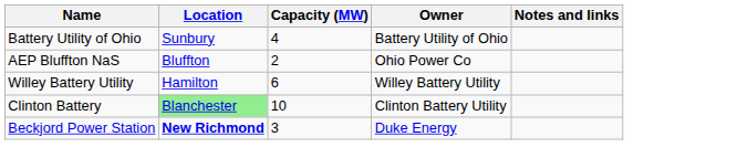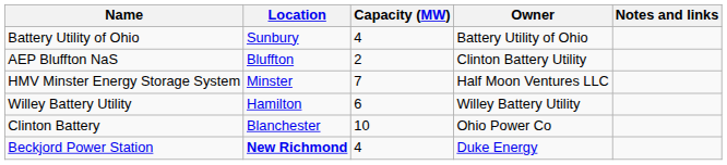 <table class="wikitable sortable">
 <tr>
 <th>Name</th>
 <th><a href='#'>Location</a></th>
 <th>Capacity (<a href='#'>MW</a>)</th>
 <th>Owner</th>
 <th>Notes and links</th>
 </tr>
 <tr>
 <td>Battery Utility of Ohio</td>
 <td><a href='#'>Sunbury</a></td>
 <td>4</td>
 <td>Battery Utility of Ohio</td>
 <td></td>
 </tr>
 <tr>
 <td>AEP Bluffton NaS</td>
 <td><a href='#'>Bluffton</a></td>
 <td>2</td>
-<td>Ohio Power Co</td>
+<td>Clinton Battery Utility</td>
+<td></td>
+</tr>
+<tr>
+<td>HMV Minster Energy Storage System</td>
+<td><a href='#'>Minster</a></td>
+<td>7</td>
+<td>Half Moon Ventures LLC</td>
 <td></td>
 </tr>
 <tr>
 <td>Willey Battery Utility</td>
 <td><a href='#'>Hamilton</a></td>
 <td>6</td>
 <td>Willey Battery Utility</td>
 <td></td>
 </tr>
 <tr>
 <td>Clinton Battery</td>
-<td style="background: lightgreen;"><a href='#'>Blanchester</a></td>
+<td><a href='#'>Blanchester</a></td>
 <td>10</td>
-<td>Clinton Battery Utility</td>
+<td>Ohio Power Co</td>
 <td></td>
 </tr>
 <tr>
 <td><a href='#'>Beckjord Power Station</a></td>
 <td><strong><a href='#'>New Richmond</a></strong></td>
-<td>3</td>
+<td>4</td>
 <td><a href='#'>Duke Energy</a></td>
 <td></td>
 </tr>
 </table>
